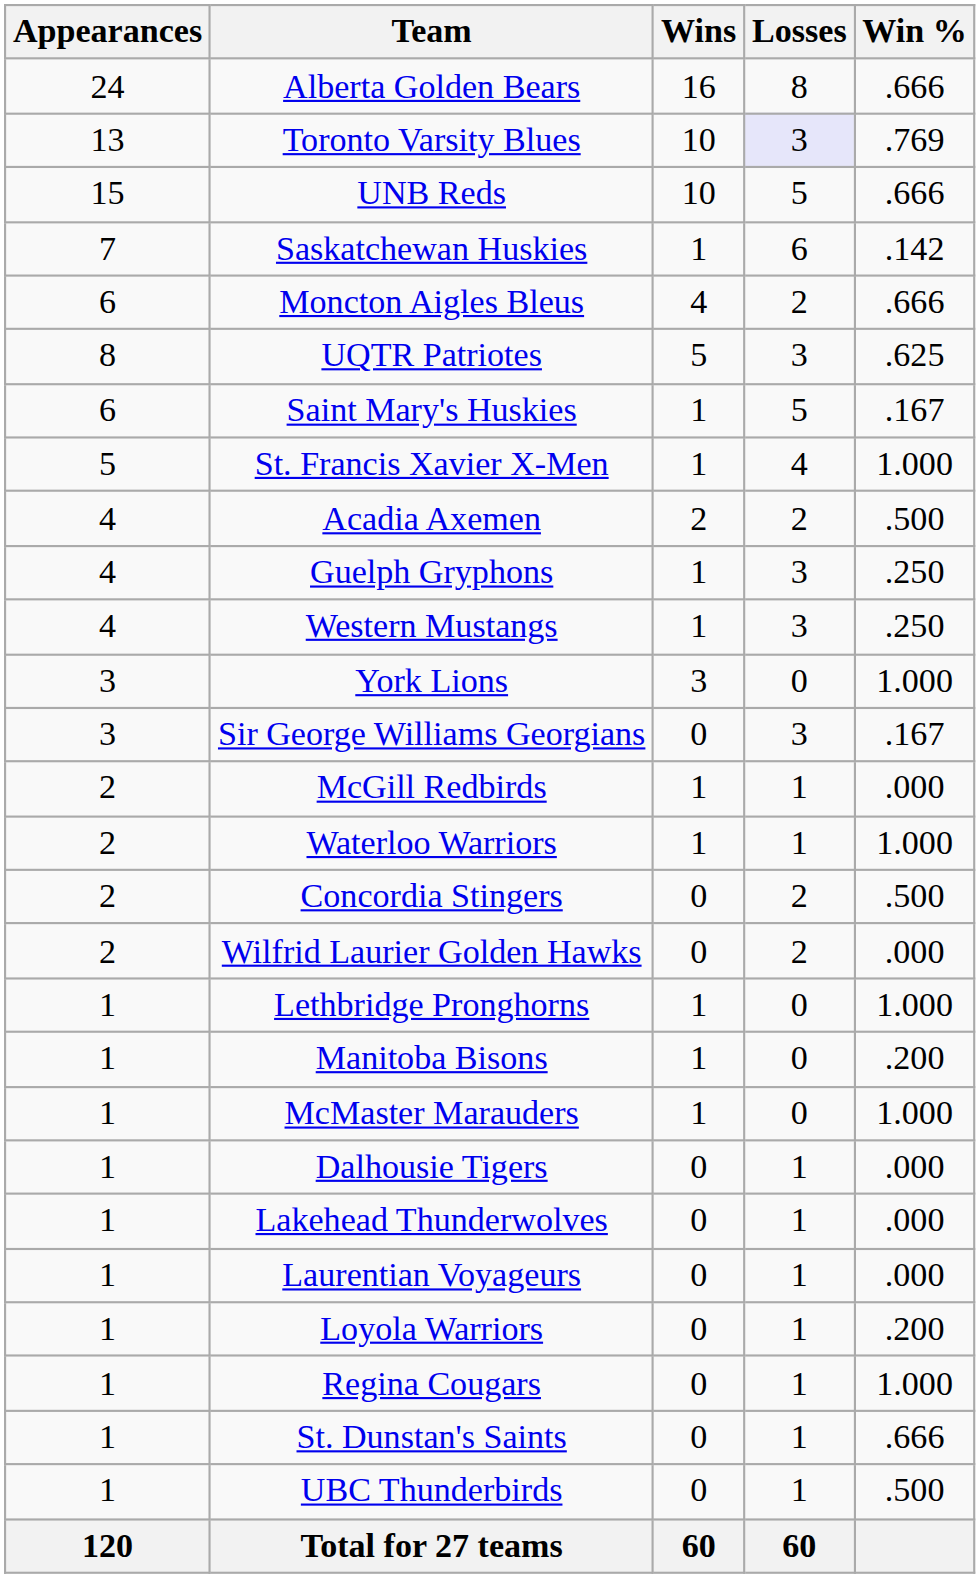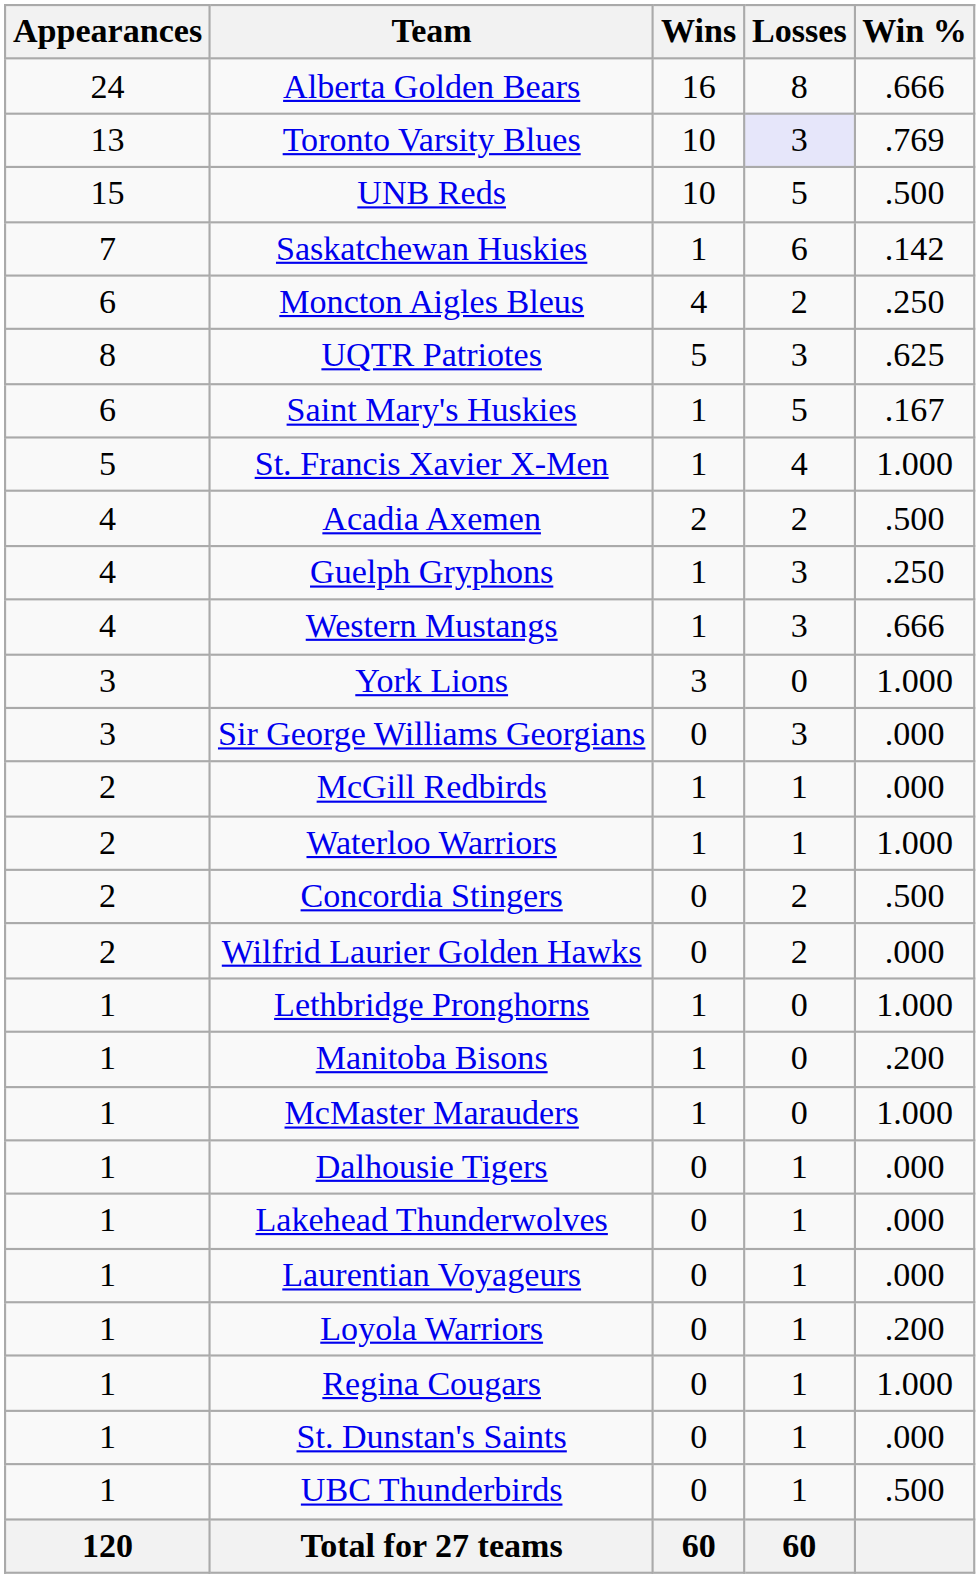 <table class="wikitable sortable" style="text-align: center">
 <tr>
 <th>Appearances</th>
 <th>Team</th>
 <th>Wins</th>
 <th>Losses</th>
 <th>Win %</th>
 </tr>
 <tr>
 <td>24</td>
 <td><a href='#'>Alberta Golden Bears</a></td>
 <td>16</td>
 <td>8</td>
 <td>.666</td>
 </tr>
 <tr>
 <td>13</td>
 <td><a href='#'>Toronto Varsity Blues</a></td>
 <td>10</td>
 <td style="background: lavender;">3</td>
 <td>.769</td>
 </tr>
 <tr>
 <td>15</td>
 <td><a href='#'>UNB Reds</a></td>
 <td>10</td>
 <td>5</td>
-<td>.666</td>
+<td>.500</td>
 </tr>
 <tr>
 <td>7</td>
 <td><a href='#'>Saskatchewan Huskies</a></td>
 <td>1</td>
 <td>6</td>
 <td>.142</td>
 </tr>
 <tr>
 <td>6</td>
 <td><a href='#'>Moncton Aigles Bleus</a></td>
 <td>4</td>
 <td>2</td>
-<td>.666</td>
+<td>.250</td>
 </tr>
 <tr>
 <td>8</td>
 <td><a href='#'>UQTR Patriotes</a></td>
 <td>5</td>
 <td>3</td>
 <td>.625</td>
 </tr>
 <tr>
 <td>6</td>
 <td><a href='#'>Saint Mary's Huskies</a></td>
 <td>1</td>
 <td>5</td>
 <td>.167</td>
 </tr>
 <tr>
 <td>5</td>
 <td><a href='#'>St. Francis Xavier X-Men</a></td>
 <td>1</td>
 <td>4</td>
 <td>1.000</td>
 </tr>
 <tr>
 <td>4</td>
 <td><a href='#'>Acadia Axemen</a></td>
 <td>2</td>
 <td>2</td>
 <td>.500</td>
 </tr>
 <tr>
 <td>4</td>
 <td><a href='#'>Guelph Gryphons</a></td>
 <td>1</td>
 <td>3</td>
 <td>.250</td>
 </tr>
 <tr>
 <td>4</td>
 <td><a href='#'>Western Mustangs</a></td>
 <td>1</td>
 <td>3</td>
-<td>.250</td>
+<td>.666</td>
 </tr>
 <tr>
 <td>3</td>
 <td><a href='#'>York Lions</a></td>
 <td>3</td>
 <td>0</td>
 <td>1.000</td>
 </tr>
 <tr>
 <td>3</td>
 <td><a href='#'>Sir George Williams Georgians</a></td>
 <td>0</td>
 <td>3</td>
-<td>.167</td>
+<td>.000</td>
 </tr>
 <tr>
 <td>2</td>
 <td><a href='#'>McGill Redbirds</a></td>
 <td>1</td>
 <td>1</td>
 <td>.000</td>
 </tr>
 <tr>
 <td>2</td>
 <td><a href='#'>Waterloo Warriors</a></td>
 <td>1</td>
 <td>1</td>
 <td>1.000</td>
 </tr>
 <tr>
 <td>2</td>
 <td><a href='#'>Concordia Stingers</a></td>
 <td>0</td>
 <td>2</td>
 <td>.500</td>
 </tr>
 <tr>
 <td>2</td>
 <td><a href='#'>Wilfrid Laurier Golden Hawks</a></td>
 <td>0</td>
 <td>2</td>
 <td>.000</td>
 </tr>
 <tr>
 <td>1</td>
 <td><a href='#'>Lethbridge Pronghorns</a></td>
 <td>1</td>
 <td>0</td>
 <td>1.000</td>
 </tr>
 <tr>
 <td>1</td>
 <td><a href='#'>Manitoba Bisons</a></td>
 <td>1</td>
 <td>0</td>
 <td>.200</td>
 </tr>
 <tr>
 <td>1</td>
 <td><a href='#'>McMaster Marauders</a></td>
 <td>1</td>
 <td>0</td>
 <td>1.000</td>
 </tr>
 <tr>
 <td>1</td>
 <td><a href='#'>Dalhousie Tigers</a></td>
 <td>0</td>
 <td>1</td>
 <td>.000</td>
 </tr>
 <tr>
 <td>1</td>
 <td><a href='#'>Lakehead Thunderwolves</a></td>
 <td>0</td>
 <td>1</td>
 <td>.000</td>
 </tr>
 <tr>
 <td>1</td>
 <td><a href='#'>Laurentian Voyageurs</a></td>
 <td>0</td>
 <td>1</td>
 <td>.000</td>
 </tr>
 <tr>
 <td>1</td>
 <td><a href='#'>Loyola Warriors</a></td>
 <td>0</td>
 <td>1</td>
 <td>.200</td>
 </tr>
 <tr>
 <td>1</td>
 <td><a href='#'>Regina Cougars</a></td>
 <td>0</td>
 <td>1</td>
 <td>1.000</td>
 </tr>
 <tr>
 <td>1</td>
 <td><a href='#'>St. Dunstan's Saints</a></td>
 <td>0</td>
 <td>1</td>
-<td>.666</td>
+<td>.000</td>
 </tr>
 <tr>
 <td>1</td>
 <td><a href='#'>UBC Thunderbirds</a></td>
 <td>0</td>
 <td>1</td>
 <td>.500</td>
 </tr>
 <tr>
 <th>120</th>
 <th>Total for 27 teams</th>
 <th>60</th>
 <th>60</th>
 <th></th>
 </tr>
 </table>
